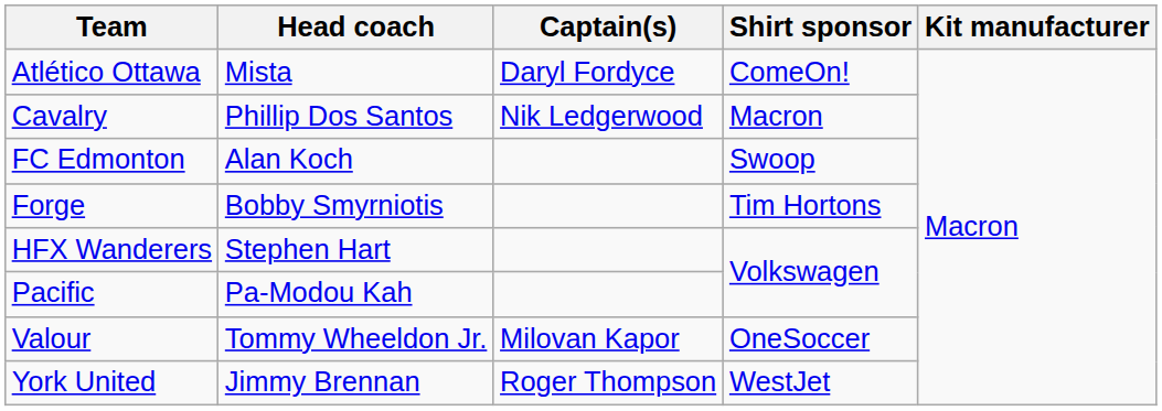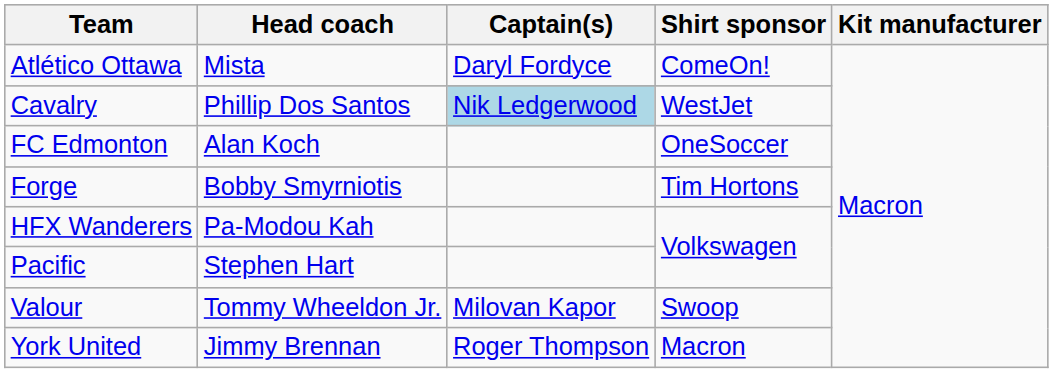 <table class="wikitable sortable">
 <tr>
 <th>Team</th>
 <th>Head coach</th>
 <th>Captain(s)</th>
 <th>Shirt sponsor</th>
 <th>Kit manufacturer</th>
 </tr>
 <tr>
 <td><a href='#'>Atlético Ottawa</a></td>
 <td> <a href='#'>Mista</a></td>
 <td> <a href='#'>Daryl Fordyce</a></td>
 <td><a href='#'>ComeOn!</a></td>
 <td rowspan="8"><a href='#'>Macron</a></td>
 </tr>
 <tr>
 <td><a href='#'>Cavalry</a></td>
 <td> <a href='#'>Phillip Dos Santos</a></td>
-<td> <a href='#'>Nik Ledgerwood</a></td>
-<td><a href='#'>Macron</a></td>
+<td style="background: lightblue;"> <a href='#'>Nik Ledgerwood</a></td>
+<td><a href='#'>WestJet</a></td>
 </tr>
 <tr>
 <td><a href='#'>FC Edmonton</a></td>
 <td> <a href='#'>Alan Koch</a></td>
 <td></td>
-<td><a href='#'>Swoop</a></td>
+<td><a href='#'>OneSoccer</a></td>
 </tr>
 <tr>
 <td><a href='#'>Forge</a></td>
 <td> <a href='#'>Bobby Smyrniotis</a></td>
 <td> </td>
 <td><a href='#'>Tim Hortons</a></td>
 </tr>
 <tr>
 <td><a href='#'>HFX Wanderers</a></td>
-<td> <a href='#'>Stephen Hart</a></td>
+<td> <a href='#'>Pa-Modou Kah</a></td>
 <td> </td>
 <td rowspan="2"><a href='#'>Volkswagen</a></td>
 </tr>
 <tr>
 <td><a href='#'>Pacific</a></td>
-<td> <a href='#'>Pa-Modou Kah</a></td>
+<td> <a href='#'>Stephen Hart</a></td>
 <td> </td>
 </tr>
 <tr>
 <td><a href='#'>Valour</a></td>
 <td> <a href='#'>Tommy Wheeldon Jr.</a></td>
 <td> <a href='#'>Milovan Kapor</a></td>
-<td><a href='#'>OneSoccer</a></td>
+<td><a href='#'>Swoop</a></td>
 </tr>
 <tr>
 <td><a href='#'>York United</a></td>
 <td> <a href='#'>Jimmy Brennan</a></td>
 <td> <a href='#'>Roger Thompson</a></td>
-<td><a href='#'>WestJet</a></td>
+<td><a href='#'>Macron</a></td>
 </tr>
 </table>
